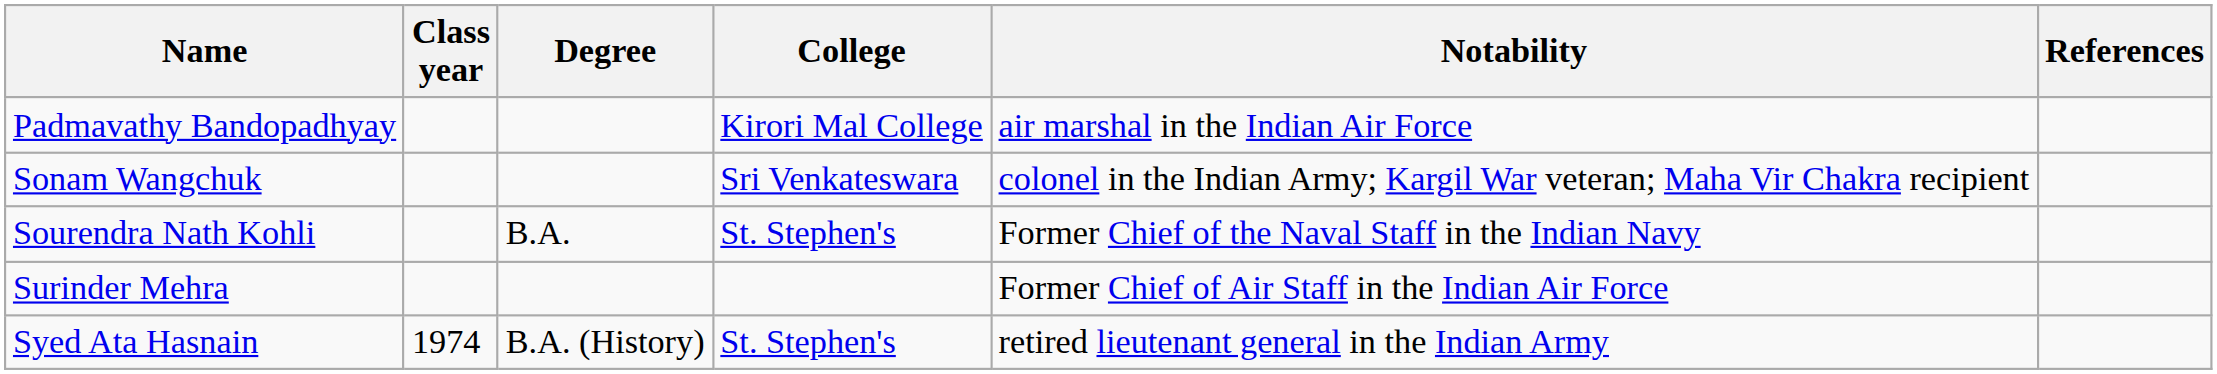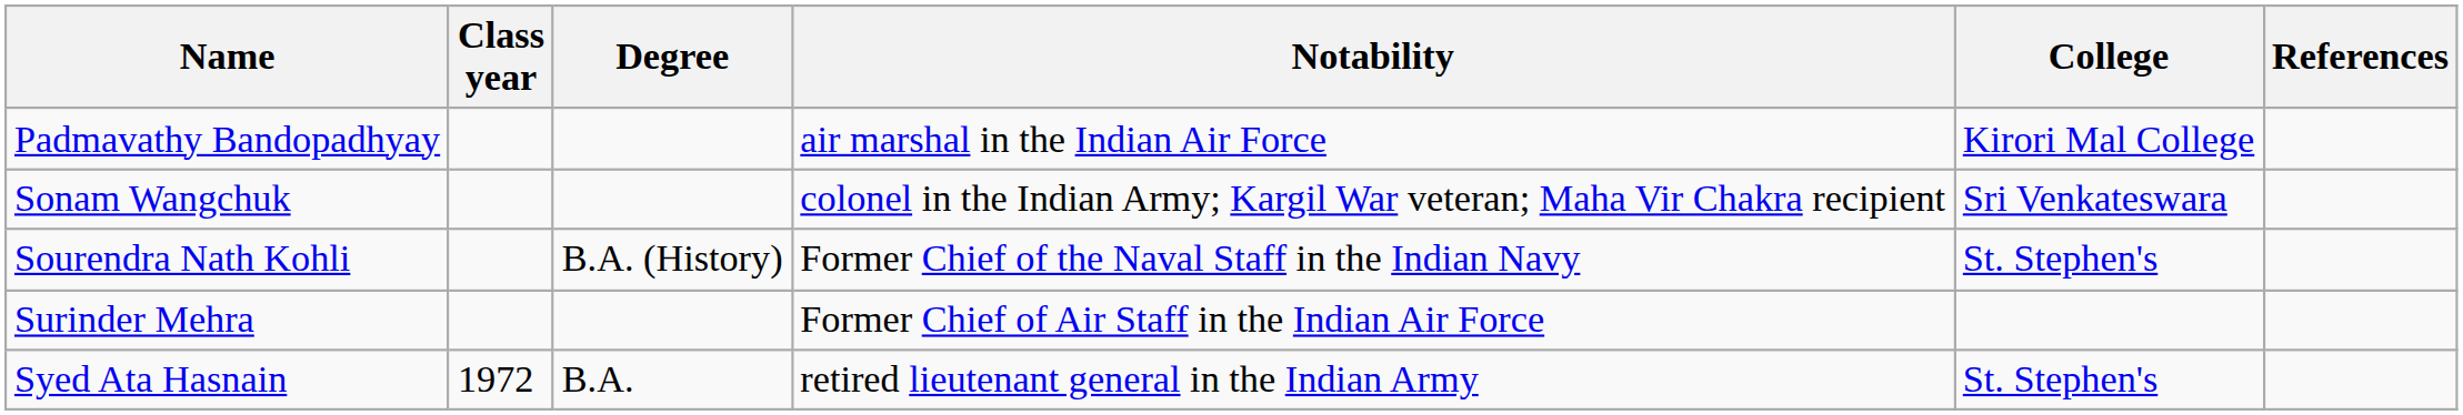 <table class="wikitable">
 <tr>
 <th>Name</th>
 <th>Class<br>year</th>
 <th>Degree</th>
+<th>Notability</th>
 <th>College</th>
-<th>Notability</th>
 <th>References</th>
 </tr>
 <tr>
 <td><a href='#'>Padmavathy Bandopadhyay</a></td>
 <td></td>
 <td></td>
+<td><a href='#'>air marshal</a> in the <a href='#'>Indian Air Force</a></td>
 <td><a href='#'>Kirori Mal College</a></td>
-<td><a href='#'>air marshal</a> in the <a href='#'>Indian Air Force</a></td>
 <td></td>
 </tr>
 <tr>
 <td><a href='#'>Sonam Wangchuk</a></td>
 <td></td>
 <td></td>
+<td><a href='#'>colonel</a> in the Indian Army; <a href='#'>Kargil War</a> veteran; <a href='#'>Maha Vir Chakra</a> recipient</td>
 <td><a href='#'>Sri Venkateswara</a></td>
-<td><a href='#'>colonel</a> in the Indian Army; <a href='#'>Kargil War</a> veteran; <a href='#'>Maha Vir Chakra</a> recipient</td>
 <td></td>
 </tr>
 <tr>
 <td><a href='#'>Sourendra Nath Kohli</a></td>
 <td></td>
-<td>B.A.</td>
+<td>B.A. (History)</td>
+<td>Former <a href='#'>Chief of the Naval Staff</a> in the <a href='#'>Indian Navy</a></td>
 <td><a href='#'>St. Stephen's</a></td>
-<td>Former <a href='#'>Chief of the Naval Staff</a> in the <a href='#'>Indian Navy</a></td>
 <td></td>
 </tr>
 <tr>
 <td><a href='#'>Surinder Mehra</a></td>
 <td></td>
 <td></td>
+<td>Former <a href='#'>Chief of Air Staff</a> in the <a href='#'>Indian Air Force</a></td>
 <td></td>
-<td>Former <a href='#'>Chief of Air Staff</a> in the <a href='#'>Indian Air Force</a></td>
 <td></td>
 </tr>
 <tr>
 <td><a href='#'>Syed Ata Hasnain</a></td>
-<td>1974</td>
-<td>B.A. (History)</td>
+<td>1972</td>
+<td>B.A.</td>
+<td>retired <a href='#'>lieutenant general</a> in the <a href='#'>Indian Army</a></td>
 <td><a href='#'>St. Stephen's</a></td>
-<td>retired <a href='#'>lieutenant general</a> in the <a href='#'>Indian Army</a></td>
 <td></td>
 </tr>
 </table>
